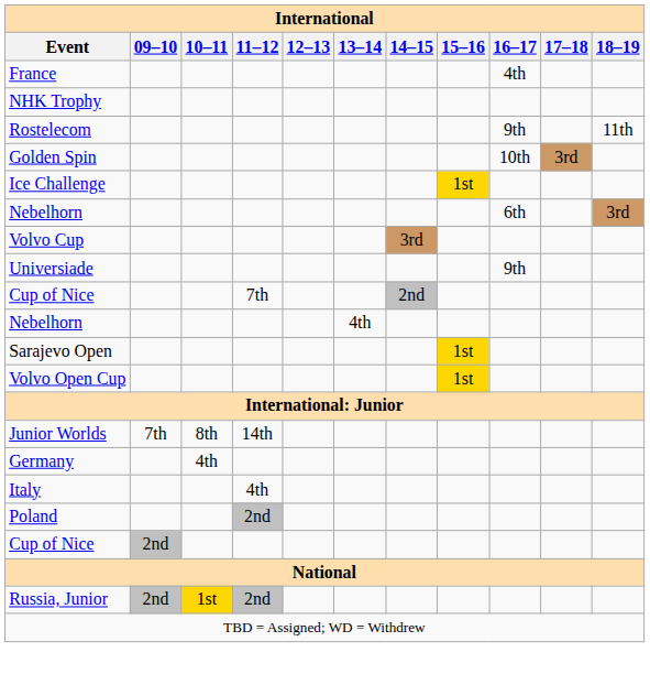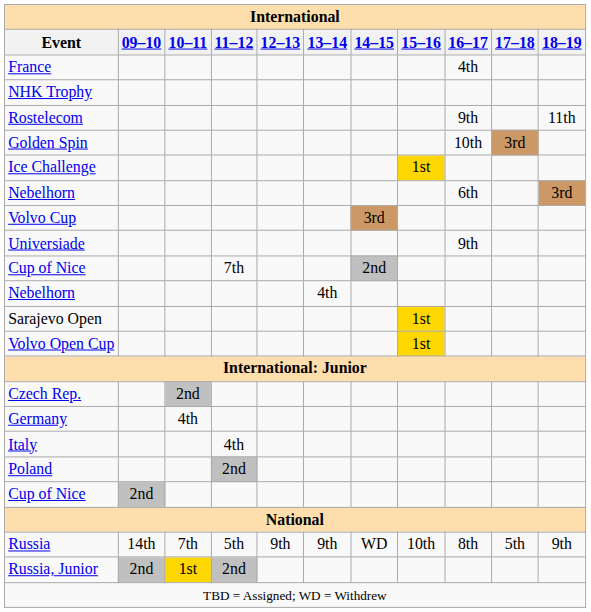 <table class="wikitable" style="text-align:center">
 <tr>
 <th colspan="11" style="background-color: #ffdead; " align="center">International</th>
 </tr>
 <tr>
 <th>Event</th>
 <th><a href='#'>09–10</a></th>
 <th><a href='#'>10–11</a></th>
 <th><a href='#'>11–12</a></th>
 <th><a href='#'>12–13</a></th>
 <th><a href='#'>13–14</a></th>
 <th><a href='#'>14–15</a></th>
 <th><a href='#'>15–16</a></th>
 <th><a href='#'>16–17</a></th>
 <th><a href='#'>17–18</a></th>
 <th><a href='#'>18–19</a></th>
 </tr>
 <tr>
 <td align=left> <a href='#'>France</a></td>
 <td></td>
 <td></td>
 <td></td>
 <td></td>
 <td></td>
 <td></td>
 <td></td>
 <td>4th</td>
 <td></td>
 <td></td>
 </tr>
 <tr>
 <td align=left> <a href='#'>NHK Trophy</a></td>
 <td></td>
 <td></td>
 <td></td>
 <td></td>
 <td></td>
 <td></td>
 <td></td>
 <td></td>
 <td></td>
 <td></td>
 </tr>
 <tr>
 <td align=left> <a href='#'>Rostelecom</a></td>
 <td></td>
 <td></td>
 <td></td>
 <td></td>
 <td></td>
 <td></td>
 <td></td>
 <td>9th</td>
 <td></td>
 <td>11th</td>
 </tr>
 <tr>
 <td align=left> <a href='#'>Golden Spin</a></td>
 <td></td>
 <td></td>
 <td></td>
 <td></td>
 <td></td>
 <td></td>
 <td></td>
 <td>10th</td>
 <td bgcolor=cc9966>3rd</td>
 <td></td>
 </tr>
 <tr>
 <td align=left> <a href='#'>Ice Challenge</a></td>
 <td></td>
 <td></td>
 <td></td>
 <td></td>
 <td></td>
 <td></td>
 <td bgcolor=gold>1st</td>
 <td></td>
 <td></td>
 <td></td>
 </tr>
 <tr>
 <td align=left> <a href='#'>Nebelhorn</a></td>
 <td></td>
 <td></td>
 <td></td>
 <td></td>
 <td></td>
 <td></td>
 <td></td>
 <td>6th</td>
 <td></td>
 <td bgcolor=cc9966>3rd</td>
 </tr>
 <tr>
 <td align=left> <a href='#'>Volvo Cup</a></td>
 <td></td>
 <td></td>
 <td></td>
 <td></td>
 <td></td>
 <td bgcolor=cc9966>3rd</td>
 <td></td>
 <td></td>
 <td></td>
 <td></td>
 </tr>
 <tr>
 <td align=left><a href='#'>Universiade</a></td>
 <td></td>
 <td></td>
 <td></td>
 <td></td>
 <td></td>
 <td></td>
 <td></td>
 <td>9th</td>
 <td></td>
 <td></td>
 </tr>
 <tr>
 <td align=left><a href='#'>Cup of Nice</a></td>
 <td></td>
 <td></td>
 <td>7th</td>
 <td></td>
 <td></td>
 <td bgcolor=silver>2nd</td>
 <td></td>
 <td></td>
 <td></td>
 <td></td>
 </tr>
 <tr>
 <td align=left><a href='#'>Nebelhorn</a></td>
 <td></td>
 <td></td>
 <td></td>
 <td></td>
 <td>4th</td>
 <td></td>
 <td></td>
 <td></td>
 <td></td>
 <td></td>
 </tr>
 <tr>
 <td align=left>Sarajevo Open</td>
 <td></td>
 <td></td>
 <td></td>
 <td></td>
 <td></td>
 <td></td>
 <td bgcolor=gold>1st</td>
 <td></td>
 <td></td>
 <td></td>
 </tr>
 <tr>
 <td align=left><a href='#'>Volvo Open Cup</a></td>
 <td></td>
 <td></td>
 <td></td>
 <td></td>
 <td></td>
 <td></td>
 <td bgcolor=gold>1st</td>
 <td></td>
 <td></td>
 <td></td>
 </tr>
 <tr>
 <th colspan="11" style="background-color: #ffdead; " align="center">International: Junior</th>
 </tr>
 <tr>
-<td align=left><a href='#'>Junior Worlds</a></td>
-<td>7th</td>
-<td>8th</td>
-<td>14th</td>
+<td align=left> <a href='#'>Czech Rep.</a></td>
+<td></td>
+<td bgcolor=silver>2nd</td>
+<td></td>
 <td></td>
 <td></td>
 <td></td>
 <td></td>
 <td></td>
 <td></td>
 <td></td>
 </tr>
 <tr>
 <td align=left> <a href='#'>Germany</a></td>
 <td></td>
 <td>4th</td>
 <td></td>
 <td></td>
 <td></td>
 <td></td>
 <td></td>
 <td></td>
 <td></td>
 <td></td>
 </tr>
 <tr>
 <td align=left> <a href='#'>Italy</a></td>
 <td></td>
 <td></td>
 <td>4th</td>
 <td></td>
 <td></td>
 <td></td>
 <td></td>
 <td></td>
 <td></td>
 <td></td>
 </tr>
 <tr>
 <td align=left> <a href='#'>Poland</a></td>
 <td></td>
 <td></td>
 <td bgcolor=silver>2nd</td>
 <td></td>
 <td></td>
 <td></td>
 <td></td>
 <td></td>
 <td></td>
 <td></td>
 </tr>
 <tr>
 <td align=left><a href='#'>Cup of Nice</a></td>
 <td bgcolor=silver>2nd</td>
 <td></td>
 <td></td>
 <td></td>
 <td></td>
 <td></td>
 <td></td>
 <td></td>
 <td></td>
 <td></td>
 </tr>
 <tr>
 <th colspan="11" style="background-color: #ffdead; " align="center">National</th>
 </tr>
 <tr>
+<td align=left><a href='#'>Russia</a></td>
+<td>14th</td>
+<td>7th</td>
+<td>5th</td>
+<td>9th</td>
+<td>9th</td>
+<td>WD</td>
+<td>10th</td>
+<td>8th</td>
+<td>5th</td>
+<td>9th</td>
+</tr>
+<tr>
 <td align=left><a href='#'>Russia, Junior</a></td>
 <td bgcolor=silver>2nd</td>
 <td bgcolor=gold>1st</td>
 <td bgcolor=silver>2nd</td>
 <td></td>
 <td></td>
 <td></td>
 <td></td>
 <td></td>
 <td></td>
 <td></td>
 </tr>
 <tr>
 <td colspan="11" align="center"><small> TBD = Assigned; WD = Withdrew </small></td>
 </tr>
 </table>
